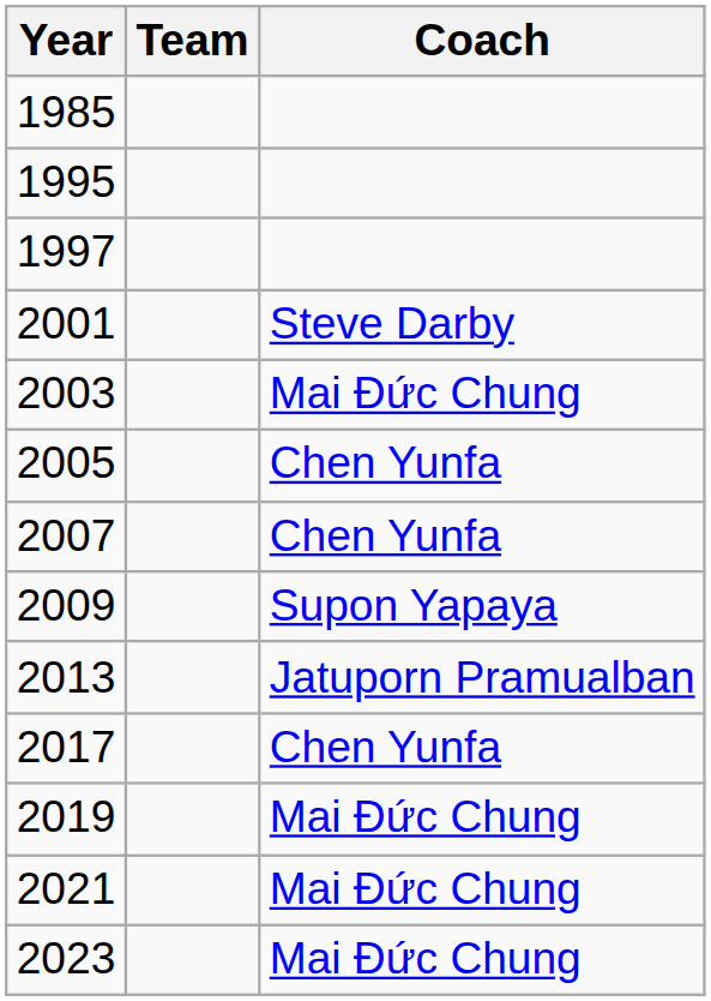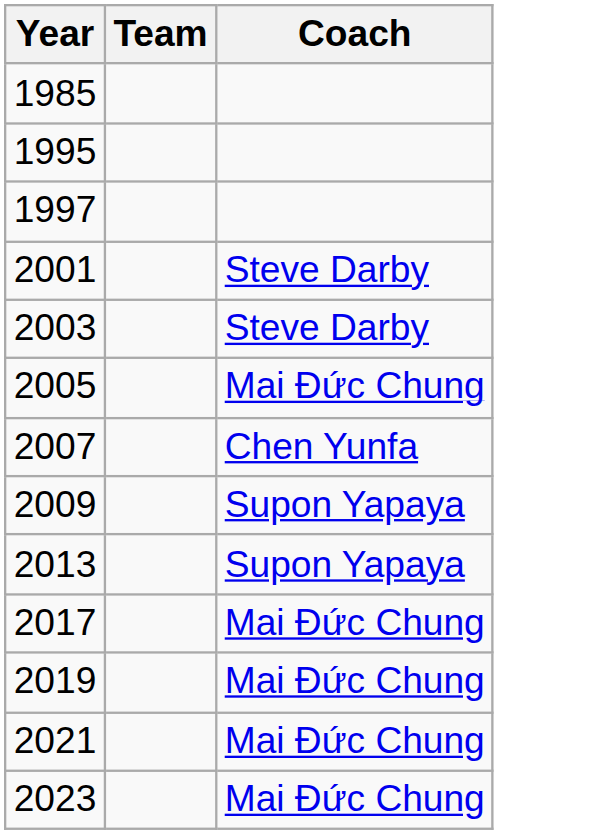 <table class="wikitable">
 <tr>
 <th>Year</th>
 <th>Team</th>
 <th>Coach</th>
 </tr>
 <tr>
 <td>1985</td>
 <td></td>
 <td></td>
 </tr>
 <tr>
 <td>1995</td>
 <td></td>
 <td></td>
 </tr>
 <tr>
 <td>1997</td>
 <td></td>
 <td></td>
 </tr>
 <tr>
 <td>2001</td>
 <td></td>
 <td> <a href='#'>Steve Darby</a></td>
 </tr>
 <tr>
 <td>2003</td>
 <td></td>
-<td> <a href='#'>Mai Đức Chung</a></td>
+<td> <a href='#'>Steve Darby</a></td>
 </tr>
 <tr>
 <td>2005</td>
 <td></td>
-<td> <a href='#'>Chen Yunfa</a></td>
+<td> <a href='#'>Mai Đức Chung</a></td>
 </tr>
 <tr>
 <td>2007</td>
 <td></td>
 <td> <a href='#'>Chen Yunfa</a></td>
 </tr>
 <tr>
 <td>2009</td>
 <td></td>
 <td> <a href='#'>Supon Yapaya</a></td>
 </tr>
 <tr>
 <td>2013</td>
 <td></td>
-<td> <a href='#'>Jatuporn Pramualban</a></td>
+<td> <a href='#'>Supon Yapaya</a></td>
 </tr>
 <tr>
 <td>2017</td>
 <td></td>
-<td> <a href='#'>Chen Yunfa</a></td>
+<td> <a href='#'>Mai Đức Chung</a></td>
 </tr>
 <tr>
 <td>2019</td>
 <td></td>
 <td> <a href='#'>Mai Đức Chung</a></td>
 </tr>
 <tr>
 <td>2021</td>
 <td></td>
 <td> <a href='#'>Mai Đức Chung</a></td>
 </tr>
 <tr>
 <td>2023</td>
 <td></td>
 <td> <a href='#'>Mai Đức Chung</a></td>
 </tr>
 </table>
